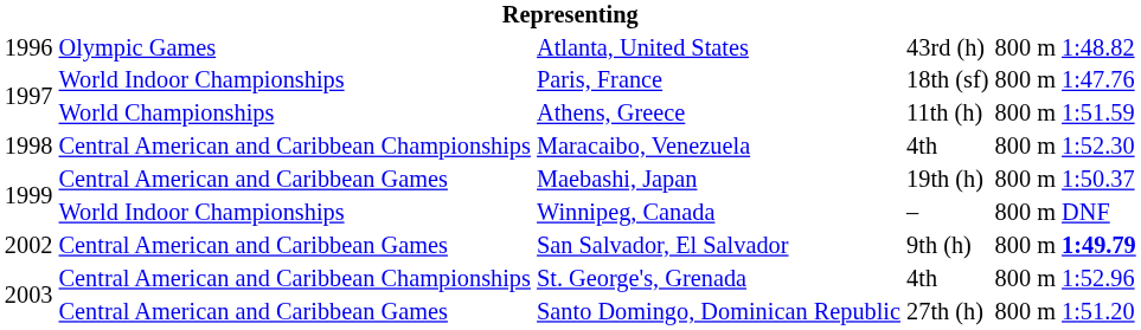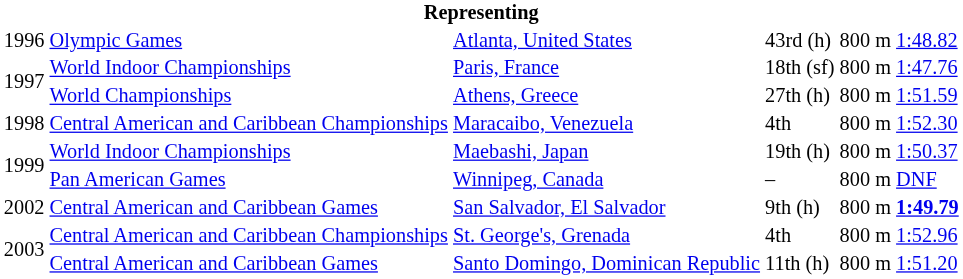 <table>
 <tr>
 <th colspan="6">Representing </th>
 </tr>
 <tr>
 <td>1996</td>
 <td><a href='#'>Olympic Games</a></td>
 <td><a href='#'>Atlanta, United States</a></td>
 <td>43rd (h)</td>
 <td>800 m</td>
 <td><a href='#'>1:48.82</a></td>
 </tr>
 <tr>
 <td rowspan=2>1997</td>
 <td><a href='#'>World Indoor Championships</a></td>
 <td><a href='#'>Paris, France</a></td>
 <td>18th (sf)</td>
 <td>800 m</td>
 <td><a href='#'>1:47.76</a></td>
 </tr>
 <tr>
 <td><a href='#'>World Championships</a></td>
 <td><a href='#'>Athens, Greece</a></td>
-<td>11th (h)</td>
+<td>27th (h)</td>
 <td>800 m</td>
 <td><a href='#'>1:51.59</a></td>
 </tr>
 <tr>
 <td>1998</td>
 <td><a href='#'>Central American and Caribbean Championships</a></td>
 <td><a href='#'>Maracaibo, Venezuela</a></td>
 <td>4th</td>
 <td>800 m</td>
 <td><a href='#'>1:52.30</a></td>
 </tr>
 <tr>
 <td rowspan=2>1999</td>
-<td><a href='#'>Central American and Caribbean Games</a></td>
+<td><a href='#'>World Indoor Championships</a></td>
 <td><a href='#'>Maebashi, Japan</a></td>
 <td>19th (h)</td>
 <td>800 m</td>
 <td><a href='#'>1:50.37</a></td>
 </tr>
 <tr>
-<td><a href='#'>World Indoor Championships</a></td>
+<td><a href='#'>Pan American Games</a></td>
 <td><a href='#'>Winnipeg, Canada</a></td>
 <td>–</td>
 <td>800 m</td>
 <td><a href='#'>DNF</a></td>
 </tr>
 <tr>
 <td>2002</td>
 <td><a href='#'>Central American and Caribbean Games</a></td>
 <td><a href='#'>San Salvador, El Salvador</a></td>
 <td>9th (h)</td>
 <td>800 m</td>
 <td><strong><a href='#'>1:49.79</a></strong></td>
 </tr>
 <tr>
 <td rowspan=2>2003</td>
 <td><a href='#'>Central American and Caribbean Championships</a></td>
 <td><a href='#'>St. George's, Grenada</a></td>
 <td>4th</td>
 <td>800 m</td>
 <td><a href='#'>1:52.96</a></td>
 </tr>
 <tr>
 <td><a href='#'>Central American and Caribbean Games</a></td>
 <td><a href='#'>Santo Domingo, Dominican Republic</a></td>
-<td>27th (h)</td>
+<td>11th (h)</td>
 <td>800 m</td>
 <td><a href='#'>1:51.20</a></td>
 </tr>
 </table>
